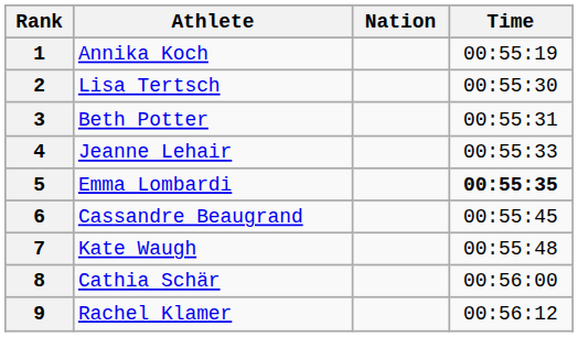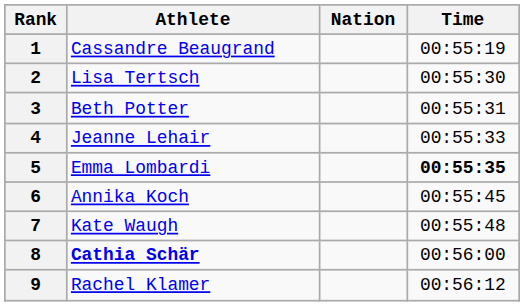 <table class="wikitable sortable" style="width: 300px;font-size: 80%;text-align:center">
 <tr>
 <th>Rank</th>
 <th>Athlete</th>
 <th>Nation</th>
 <th>Time</th>
 </tr>
 <tr>
 <th>1</th>
-<td align=left><a href='#'>Annika Koch</a></td>
+<td align=left><a href='#'>Cassandre Beaugrand</a></td>
 <td align=left></td>
 <td>00:55:19</td>
 </tr>
 <tr>
 <th>2</th>
 <td align=left><a href='#'>Lisa Tertsch</a></td>
 <td align=left></td>
 <td>00:55:30</td>
 </tr>
 <tr>
 <th>3</th>
 <td align=left><a href='#'>Beth Potter</a></td>
 <td align=left></td>
 <td>00:55:31</td>
 </tr>
 <tr>
 <th>4</th>
 <td align=left><a href='#'>Jeanne Lehair</a></td>
 <td align=left></td>
 <td>00:55:33</td>
 </tr>
 <tr>
 <th>5</th>
 <td align=left><a href='#'>Emma Lombardi</a></td>
 <td align=left></td>
 <td><strong>00:55:35</strong></td>
 </tr>
 <tr>
 <th>6</th>
-<td align=left><a href='#'>Cassandre Beaugrand</a></td>
+<td align=left><a href='#'>Annika Koch</a></td>
 <td align=left></td>
 <td>00:55:45</td>
 </tr>
 <tr>
 <th>7</th>
 <td align=left><a href='#'>Kate Waugh</a></td>
 <td align=left></td>
 <td>00:55:48</td>
 </tr>
 <tr>
 <th>8</th>
-<td align=left><a href='#'>Cathia Schär</a></td>
+<td align=left><strong><a href='#'>Cathia Schär</a></strong></td>
 <td align=left></td>
 <td>00:56:00</td>
 </tr>
 <tr>
 <th>9</th>
 <td align=left><a href='#'>Rachel Klamer</a></td>
 <td align=left></td>
 <td>00:56:12</td>
 </tr>
 </table>
